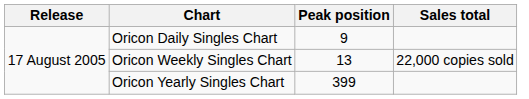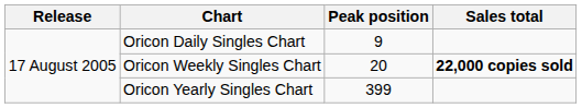 <table class="wikitable">
 <tr>
 <th>Release</th>
 <th>Chart</th>
 <th>Peak position</th>
 <th>Sales total</th>
 </tr>
 <tr>
 <td rowspan="3">17 August 2005</td>
 <td>Oricon Daily Singles Chart</td>
 <td align="center">9</td>
 <td></td>
 </tr>
 <tr>
 <td>Oricon Weekly Singles Chart</td>
-<td align="center">13</td>
-<td>22,000 copies sold</td>
+<td align="center">20</td>
+<td><strong>22,000 copies sold</strong></td>
 </tr>
 <tr>
 <td>Oricon Yearly Singles Chart</td>
 <td align="center">399</td>
 <td></td>
 </tr>
 </table>
